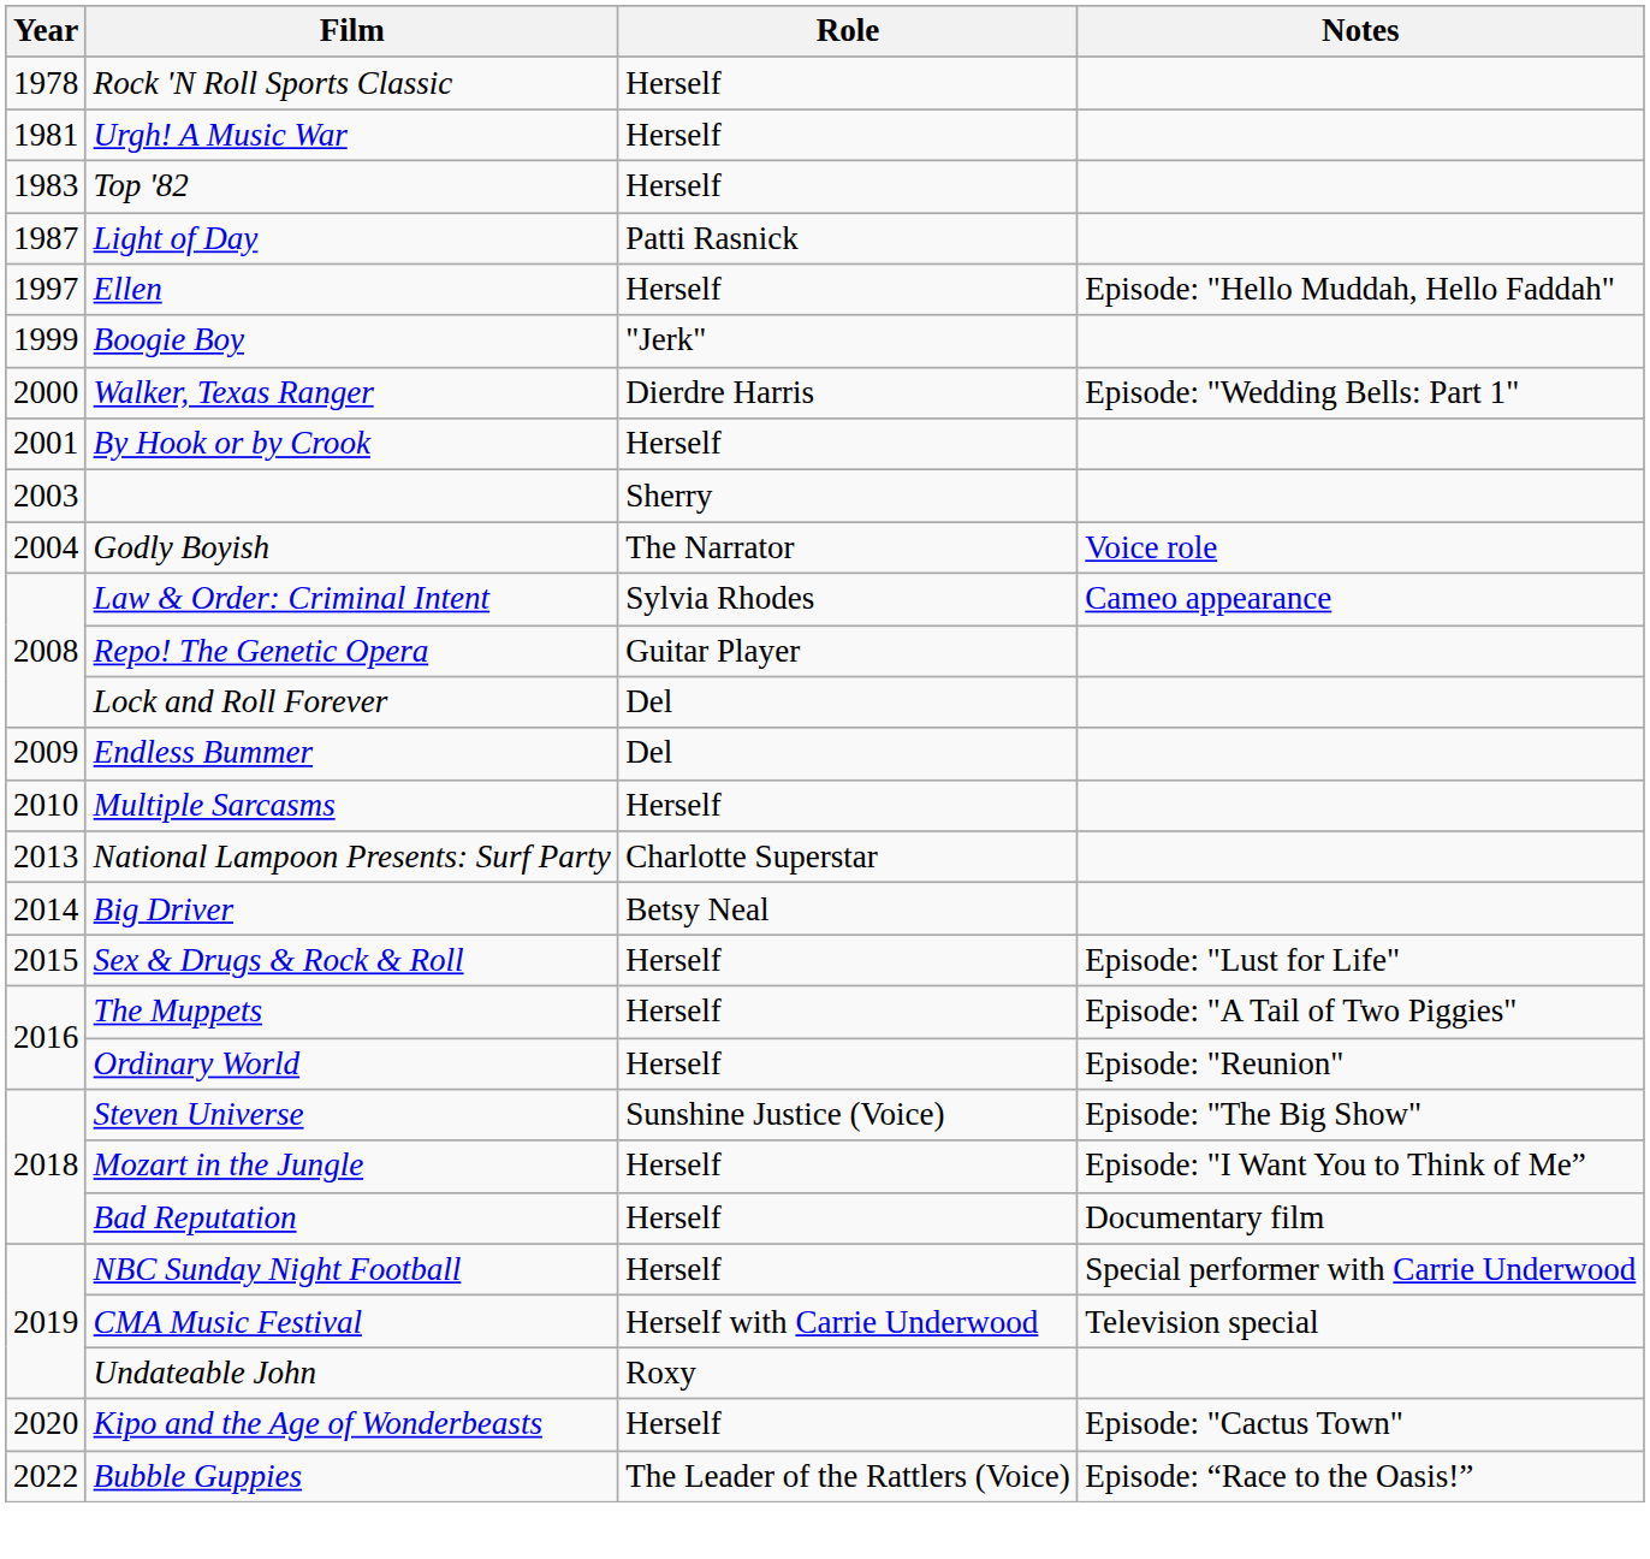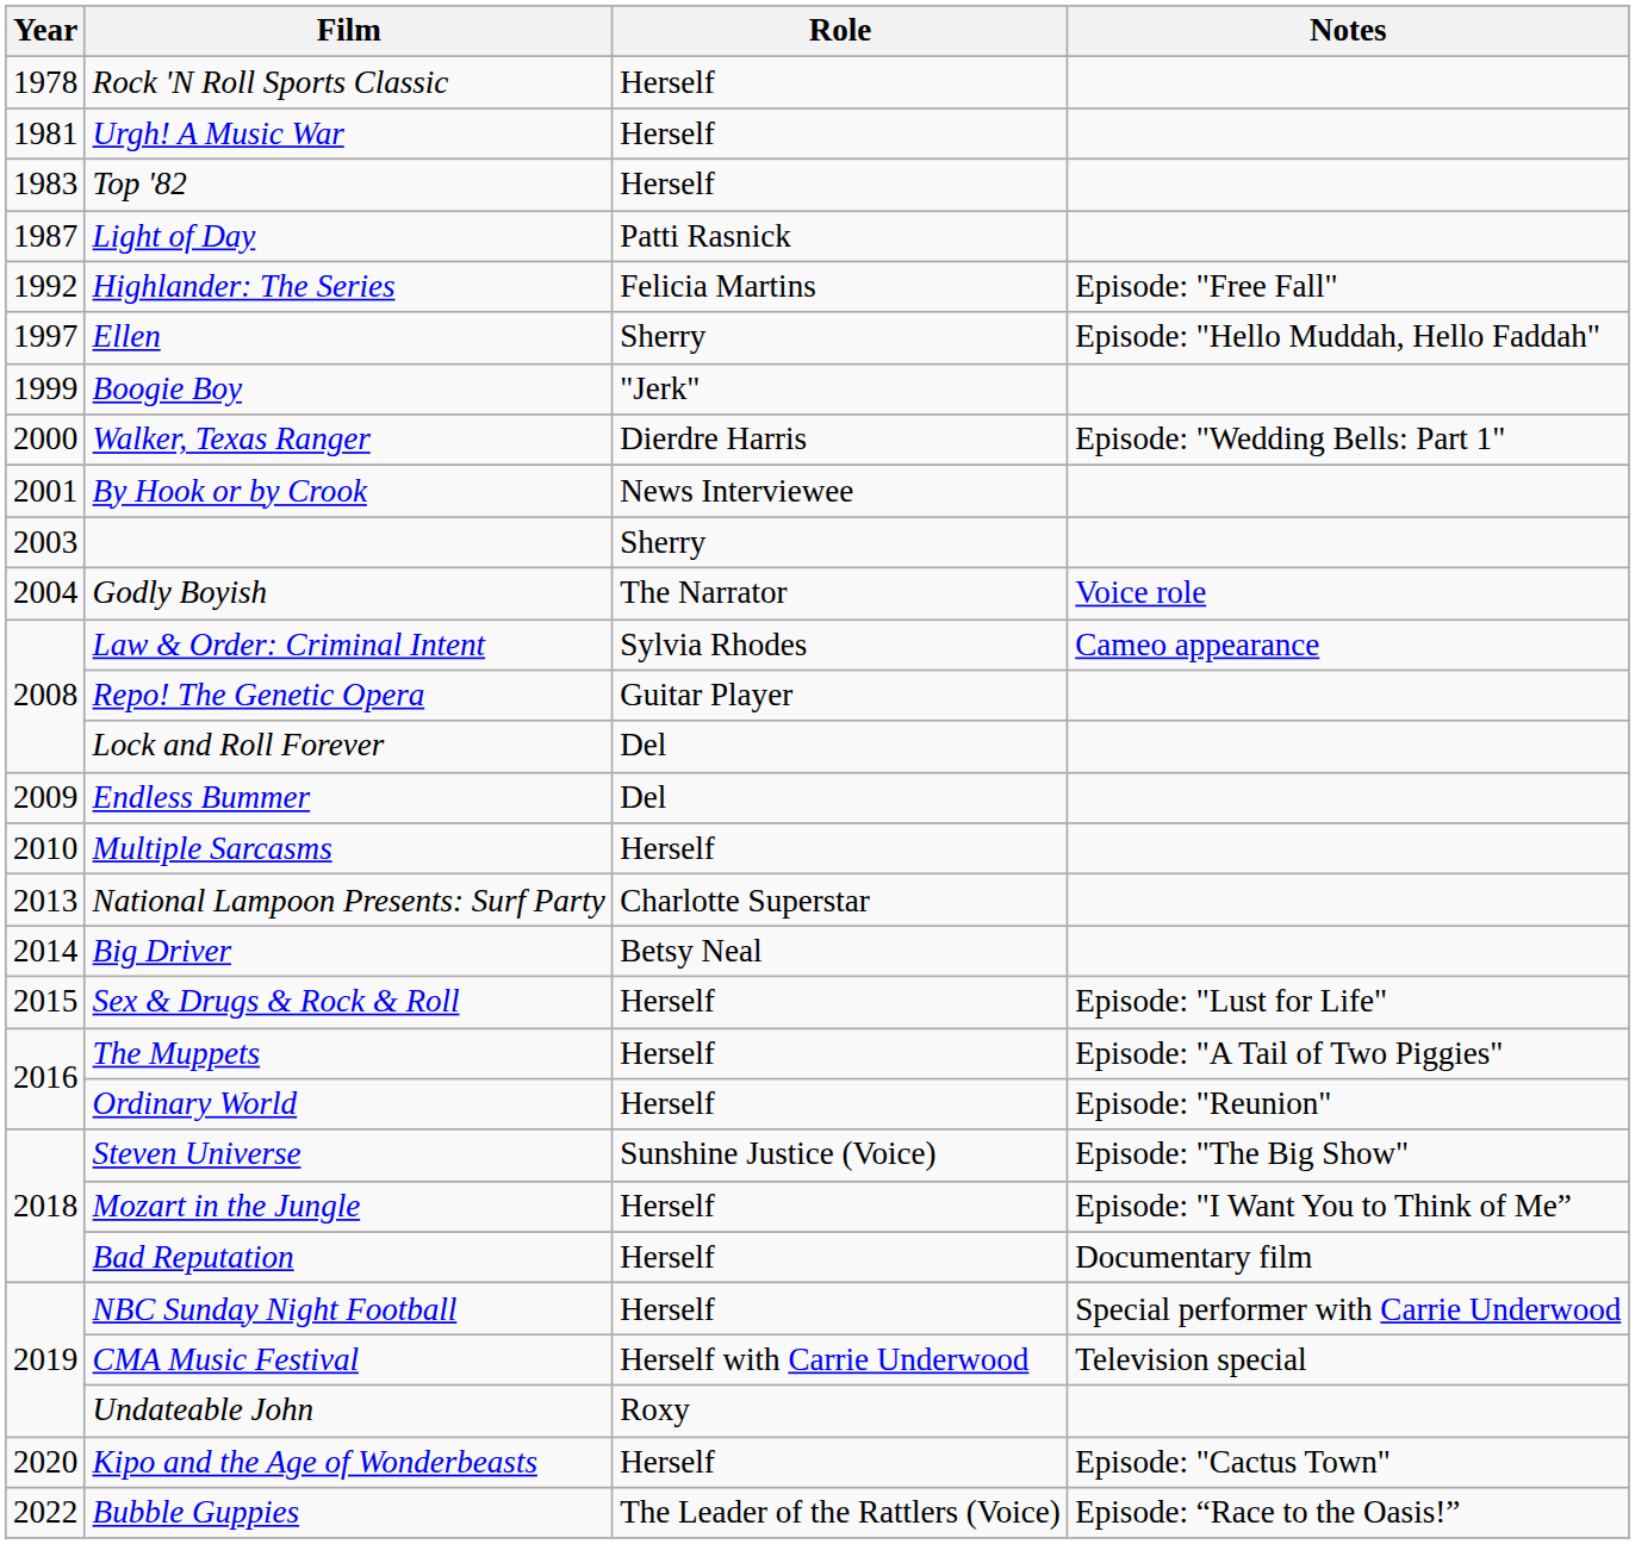 <table class="wikitable">
 <tr>
 <th>Year</th>
 <th>Film</th>
 <th>Role</th>
 <th>Notes</th>
 </tr>
 <tr>
 <td>1978</td>
 <td><em>Rock 'N Roll Sports Classic</em></td>
 <td>Herself</td>
 <td></td>
 </tr>
 <tr>
 <td>1981</td>
 <td><em><a href='#'>Urgh! A Music War</a></em></td>
 <td>Herself</td>
 <td></td>
 </tr>
 <tr>
 <td>1983</td>
 <td><em>Top '82</em></td>
 <td>Herself</td>
 <td></td>
 </tr>
 <tr>
 <td>1987</td>
 <td><em><a href='#'>Light of Day</a></em></td>
 <td>Patti Rasnick</td>
 <td></td>
 </tr>
 <tr>
+<td>1992</td>
+<td><em><a href='#'>Highlander: The Series</a></em></td>
+<td>Felicia Martins</td>
+<td>Episode: "Free Fall"</td>
+</tr>
+<tr>
 <td>1997</td>
 <td><em><a href='#'>Ellen</a></em></td>
-<td>Herself</td>
+<td>Sherry</td>
 <td>Episode: "Hello Muddah, Hello Faddah"</td>
 </tr>
 <tr>
 <td>1999</td>
 <td><em><a href='#'>Boogie Boy</a></em></td>
 <td>"Jerk"</td>
 <td></td>
 </tr>
 <tr>
 <td>2000</td>
 <td><em><a href='#'>Walker, Texas Ranger</a></em></td>
 <td>Dierdre Harris</td>
 <td>Episode: "Wedding Bells: Part 1"</td>
 </tr>
 <tr>
 <td>2001</td>
 <td><em><a href='#'>By Hook or by Crook</a></em></td>
-<td>Herself</td>
+<td>News Interviewee</td>
 <td></td>
 </tr>
 <tr>
 <td>2003</td>
 <td><em></em></td>
 <td>Sherry</td>
 <td></td>
 </tr>
 <tr>
 <td>2004</td>
 <td><em>Godly Boyish</em></td>
 <td>The Narrator</td>
 <td><a href='#'>Voice role</a></td>
 </tr>
 <tr>
 <td rowspan="3">2008</td>
 <td><em><a href='#'>Law & Order: Criminal Intent</a></em></td>
 <td>Sylvia Rhodes</td>
 <td><a href='#'>Cameo appearance</a></td>
 </tr>
 <tr>
 <td><em><a href='#'>Repo! The Genetic Opera</a></em></td>
 <td>Guitar Player</td>
 <td></td>
 </tr>
 <tr>
 <td><em>Lock and Roll Forever</em></td>
 <td>Del</td>
 <td></td>
 </tr>
 <tr>
 <td>2009</td>
 <td><em><a href='#'>Endless Bummer</a></em></td>
 <td>Del</td>
 <td></td>
 </tr>
 <tr>
 <td>2010</td>
 <td><em><a href='#'>Multiple Sarcasms</a></em></td>
 <td>Herself</td>
 <td></td>
 </tr>
 <tr>
 <td>2013</td>
 <td><em>National Lampoon Presents: Surf Party</em></td>
 <td>Charlotte Superstar</td>
 <td></td>
 </tr>
 <tr>
 <td>2014</td>
 <td><em><a href='#'>Big Driver</a></em></td>
 <td>Betsy Neal</td>
 <td></td>
 </tr>
 <tr>
 <td>2015</td>
 <td><em><a href='#'>Sex & Drugs & Rock & Roll</a></em></td>
 <td>Herself</td>
 <td>Episode: "Lust for Life"</td>
 </tr>
 <tr>
 <td rowspan="2">2016</td>
 <td><em><a href='#'>The Muppets</a></em></td>
 <td>Herself</td>
 <td>Episode: "A Tail of Two Piggies"</td>
 </tr>
 <tr>
 <td><em><a href='#'>Ordinary World</a></em></td>
 <td>Herself</td>
 <td>Episode: "Reunion"</td>
 </tr>
 <tr>
 <td rowspan="3">2018</td>
 <td><em><a href='#'>Steven Universe</a></em></td>
 <td>Sunshine Justice (Voice)</td>
 <td>Episode: "The Big Show"</td>
 </tr>
 <tr>
 <td><em><a href='#'>Mozart in the Jungle</a></em></td>
 <td>Herself</td>
 <td>Episode: "I Want You to Think of Me”</td>
 </tr>
 <tr>
 <td><em><a href='#'>Bad Reputation</a></em></td>
 <td>Herself</td>
 <td>Documentary film</td>
 </tr>
 <tr>
 <td rowspan="3">2019</td>
 <td><em><a href='#'>NBC Sunday Night Football</a></em></td>
 <td>Herself</td>
 <td>Special performer with <a href='#'>Carrie Underwood</a></td>
 </tr>
 <tr>
 <td><em><a href='#'>CMA Music Festival</a></em></td>
 <td>Herself with <a href='#'>Carrie Underwood</a></td>
 <td>Television special</td>
 </tr>
 <tr>
 <td><em>Undateable John</em></td>
 <td>Roxy</td>
 <td></td>
 </tr>
 <tr>
 <td>2020</td>
 <td><em><a href='#'>Kipo and the Age of Wonderbeasts</a></em></td>
 <td>Herself</td>
 <td>Episode: "Cactus Town"</td>
 </tr>
 <tr>
 <td>2022</td>
 <td><em><a href='#'>Bubble Guppies</a></em></td>
 <td>The Leader of the Rattlers (Voice)</td>
 <td>Episode: “Race to the Oasis!”</td>
 </tr>
 </table>
